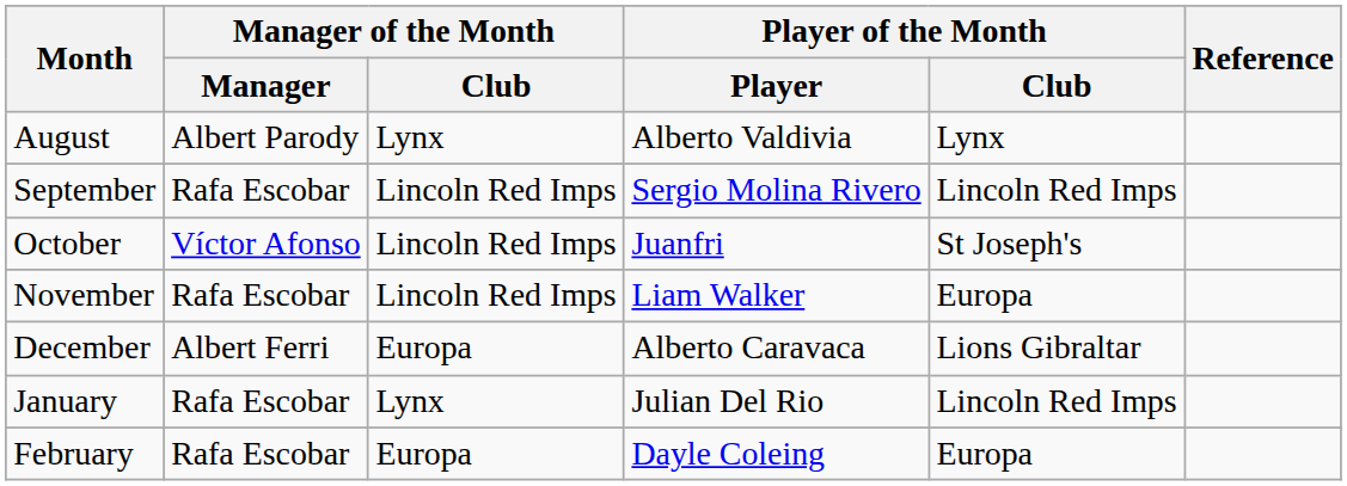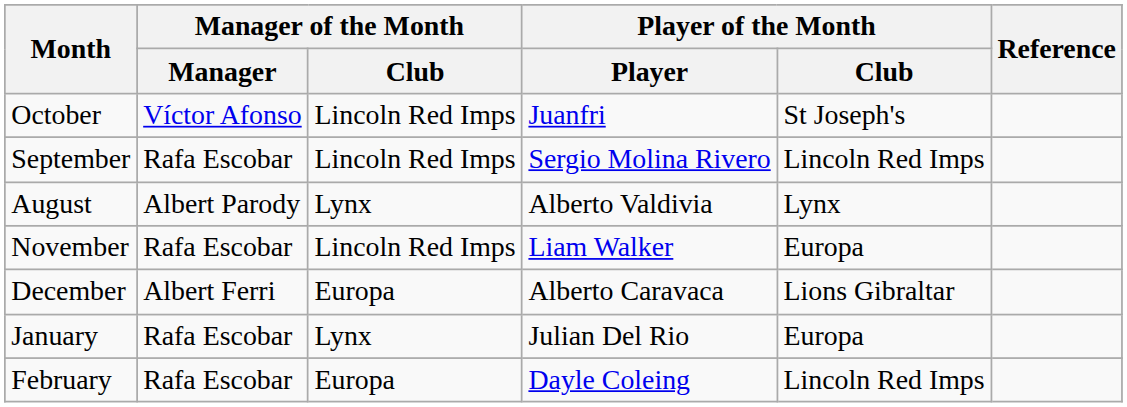 <table class="wikitable">
 <tr>
 <th rowspan="2">Month</th>
 <th colspan="2">Manager of the Month</th>
 <th colspan="2">Player of the Month</th>
 <th rowspan="2">Reference</th>
 </tr>
 <tr>
 <th>Manager</th>
 <th>Club</th>
 <th>Player</th>
 <th>Club</th>
 </tr>
 <tr>
-<td>August</td>
-<td> Albert Parody</td>
-<td>Lynx</td>
-<td> Alberto Valdivia</td>
-<td>Lynx</td>
+<td>October</td>
+<td> <a href='#'>Víctor Afonso</a></td>
+<td>Lincoln Red Imps</td>
+<td> <a href='#'>Juanfri</a></td>
+<td>St Joseph's</td>
 <td align=center></td>
 </tr>
 <tr>
 <td>September</td>
 <td> Rafa Escobar</td>
 <td>Lincoln Red Imps</td>
 <td> <a href='#'>Sergio Molina Rivero</a></td>
 <td>Lincoln Red Imps</td>
 <td align=center></td>
 </tr>
 <tr>
-<td>October</td>
-<td> <a href='#'>Víctor Afonso</a></td>
-<td>Lincoln Red Imps</td>
-<td> <a href='#'>Juanfri</a></td>
-<td>St Joseph's</td>
+<td>August</td>
+<td> Albert Parody</td>
+<td>Lynx</td>
+<td> Alberto Valdivia</td>
+<td>Lynx</td>
 <td align=center></td>
 </tr>
 <tr>
 <td>November</td>
 <td> Rafa Escobar</td>
 <td>Lincoln Red Imps</td>
 <td> <a href='#'>Liam Walker</a></td>
 <td>Europa</td>
 <td align=center></td>
 </tr>
 <tr>
 <td>December</td>
 <td> Albert Ferri</td>
 <td>Europa</td>
 <td> Alberto Caravaca</td>
 <td>Lions Gibraltar</td>
 <td align=center></td>
 </tr>
 <tr>
 <td>January</td>
 <td> Rafa Escobar</td>
 <td>Lynx</td>
 <td> Julian Del Rio</td>
-<td>Lincoln Red Imps</td>
+<td>Europa</td>
 <td align=center></td>
 </tr>
 <tr>
 <td>February</td>
 <td> Rafa Escobar</td>
 <td>Europa</td>
 <td> <a href='#'>Dayle Coleing</a></td>
-<td>Europa</td>
+<td>Lincoln Red Imps</td>
 <td align=center></td>
 </tr>
 </table>
